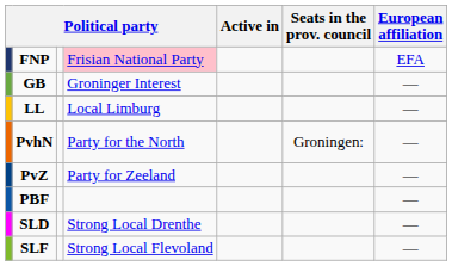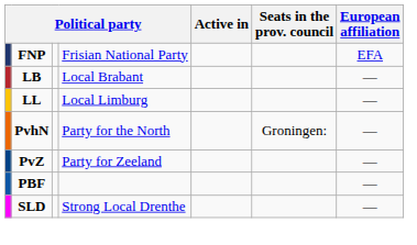 <table class="wikitable" style="text-align:center">
 <tr>
 <th colspan="4"><a href='#'>Political party</a></th>
 <th>Active in</th>
 <th>Seats in the <br> prov. council</th>
 <th><a href='#'>European <br> affiliation</a></th>
 </tr>
 <tr>
 <th style="background-color:#1F356E;"></th>
 <td><strong>FNP</strong></td>
 <td></td>
-<td style="background: pink; text-align:left;"><a href='#'>Frisian National Party</a> <br> </td>
+<td style="text-align:left;"><a href='#'>Frisian National Party</a> <br> </td>
 <td style="text-align:left;"></td>
 <td></td>
 <td><a href='#'>EFA</a></td>
 </tr>
 <tr>
-<th style="background-color:#6AA941;"></th>
-<td><strong>GB</strong></td>
+<th style="background-color:#B6252D;"></th>
+<td><strong>LB</strong></td>
 <td></td>
-<td style="text-align:left;"><a href='#'>Groninger Interest</a> <br> </td>
+<td style="text-align:left;"><a href='#'>Local Brabant</a> <br> </td>
 <td style="text-align:left;"></td>
 <td></td>
 <td>—</td>
 </tr>
 <tr>
 <th style="background-color:#FDC405;"></th>
 <td><strong>LL</strong></td>
 <td></td>
 <td style="text-align:left;"><a href='#'>Local Limburg</a> <br> </td>
 <td style="text-align:left;"></td>
 <td></td>
 <td>—</td>
 </tr>
 <tr>
 <th style="background-color:#EC6600;"></th>
 <td><strong>PvhN</strong></td>
 <td></td>
 <td style="text-align:left;"><a href='#'>Party for the North</a> <br> </td>
 <td style="text-align:left;"><br><br></td>
 <td>Groningen: <br> </td>
 <td>—</td>
 </tr>
 <tr>
 <th style="background-color:#004185;"></th>
 <td><strong>PvZ</strong></td>
 <td></td>
 <td style="text-align:left;"><a href='#'>Party for Zeeland</a> <br> </td>
 <td style="text-align:left;"></td>
 <td></td>
 <td>—</td>
 </tr>
 <tr>
 <th style="background-color:#0B56A5;"></th>
 <td><strong>PBF</strong></td>
 <td></td>
 <td style="text-align:left;"> <br> </td>
 <td style="text-align:left;"></td>
 <td></td>
 <td>—</td>
 </tr>
 <tr>
 <th style="background-color:#FE00FF;"></th>
 <td><strong>SLD</strong></td>
 <td></td>
 <td style="text-align:left;"><a href='#'>Strong Local Drenthe</a> <br> </td>
 <td style="text-align:left;"></td>
 <td></td>
 <td>—</td>
 </tr>
-<tr>
-<th style="background-color:#7FBA2A"></th>
-<td><strong>SLF</strong></td>
-<td></td>
-<td style="text-align:left;"><a href='#'>Strong Local Flevoland</a> <br> </td>
-<td style="text-align:left;"></td>
-<td></td>
-<td>—</td>
-</tr>
 </table>
